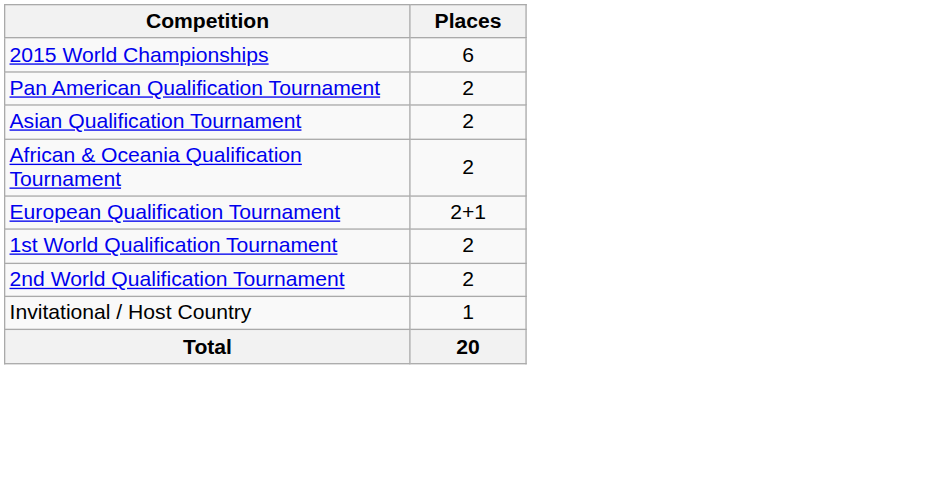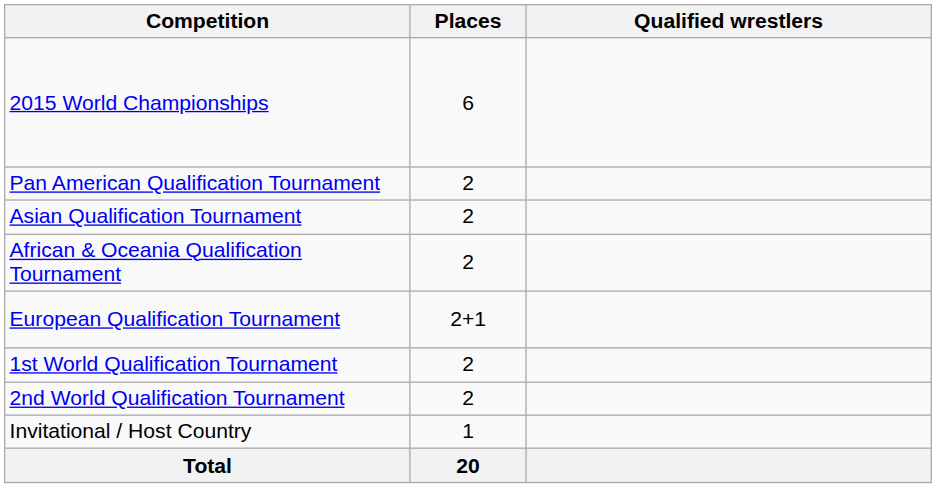 <table class = "wikitable">
 <tr>
 <th width=300>Competition</th>
 <th width=80>Places</th>
+<th width=300>Qualified wrestlers</th>
 </tr>
 <tr>
 <td><a href='#'>2015 World Championships</a></td>
 <td align="center">6</td>
+<td><br><br><br><br><br></td>
 </tr>
 <tr>
 <td><a href='#'>Pan American Qualification Tournament</a></td>
 <td align="center">2</td>
+<td><br></td>
 </tr>
 <tr>
 <td><a href='#'>Asian Qualification Tournament</a></td>
 <td align="center">2</td>
+<td><br></td>
 </tr>
 <tr>
 <td><a href='#'>African & Oceania Qualification Tournament</a></td>
 <td align="center">2</td>
+<td><br></td>
 </tr>
 <tr>
 <td><a href='#'>European Qualification Tournament</a></td>
 <td align="center">2+1</td>
+<td><br><br></td>
 </tr>
 <tr>
 <td><a href='#'>1st World Qualification Tournament</a></td>
 <td align="center">2</td>
+<td><br></td>
 </tr>
 <tr>
 <td><a href='#'>2nd World Qualification Tournament</a></td>
 <td align="center">2</td>
+<td><br></td>
 </tr>
 <tr>
 <td>Invitational / Host Country</td>
 <td align="center">1</td>
+<td></td>
 </tr>
 <tr>
 <th>Total</th>
 <th>20</th>
+<th></th>
 </tr>
 </table>
